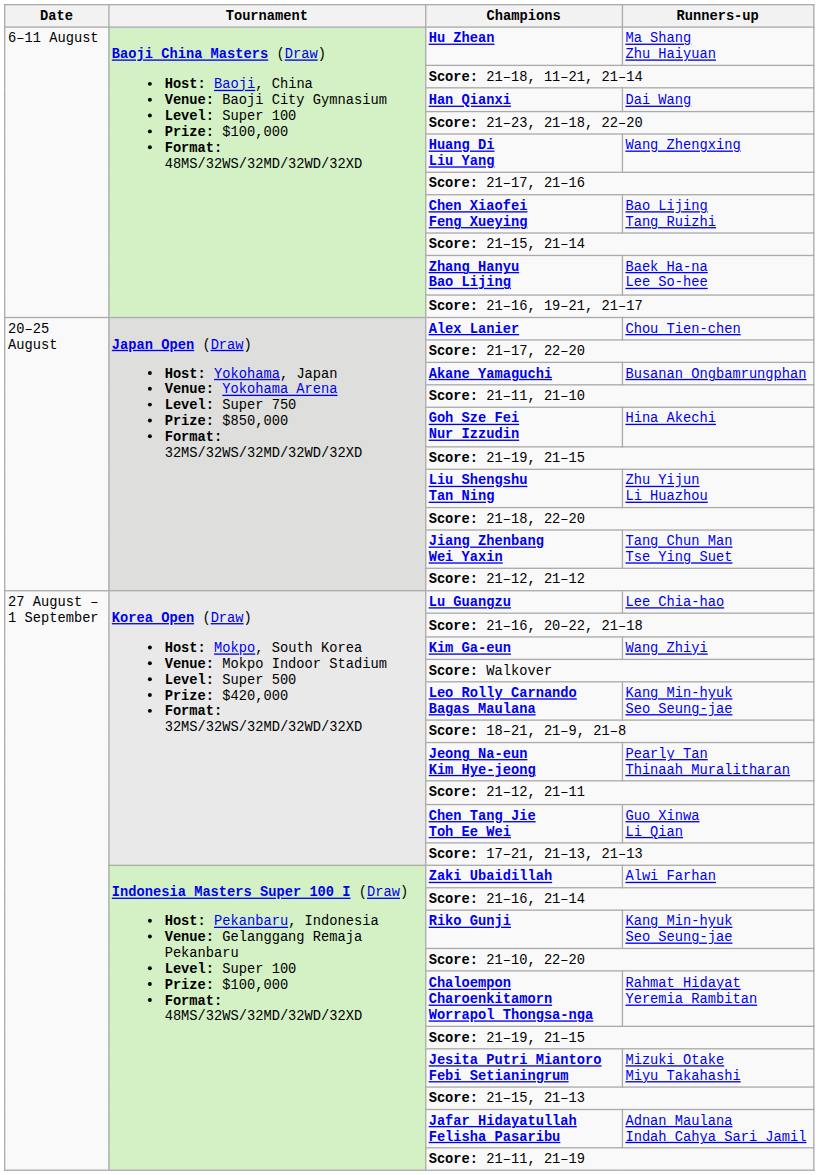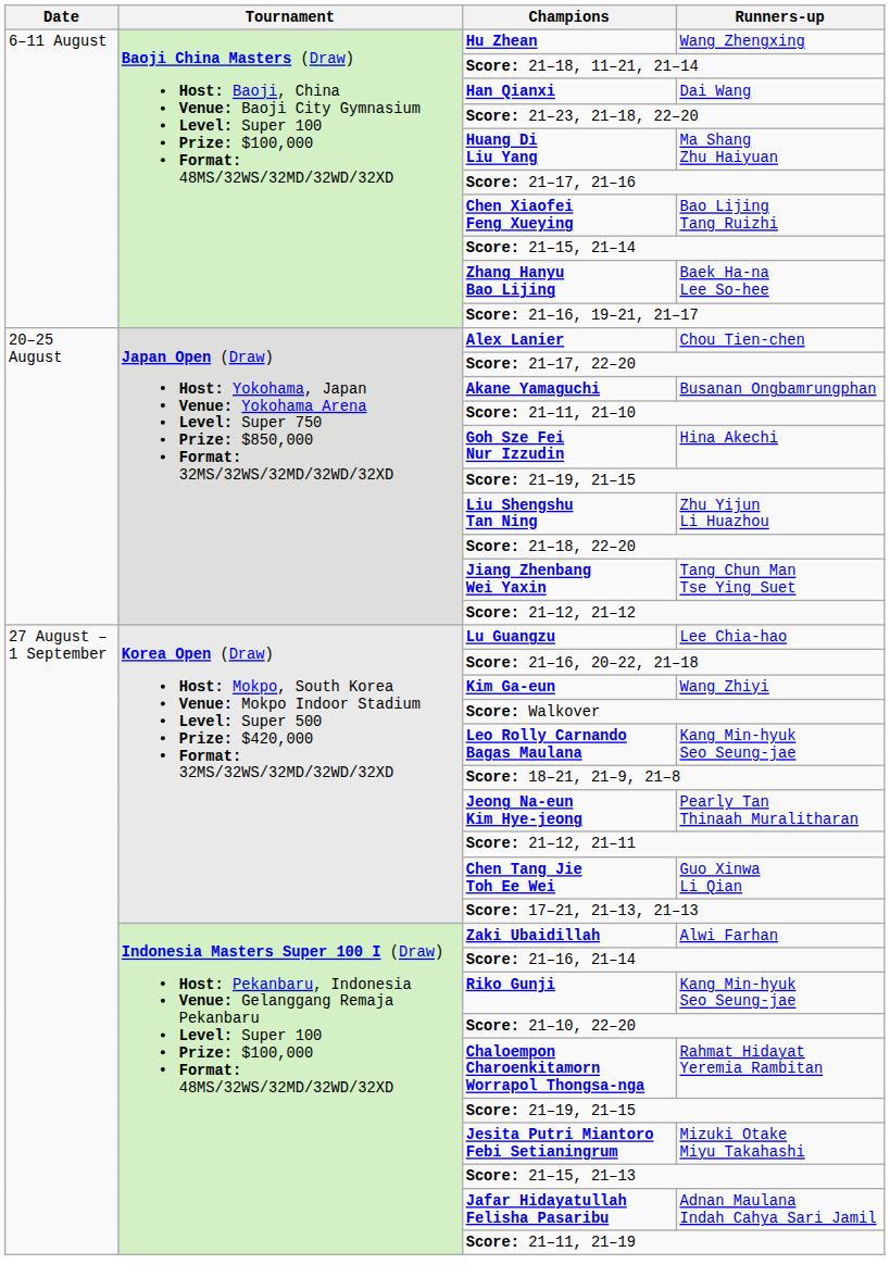 <table class="wikitable" style="font-size:80%">
 <tr>
 <th width="110">Date</th>
 <th width="330">Tournament</th>
 <th width="250">Champions</th>
 <th width="250">Runners-up</th>
 </tr>
 <tr valign="top">
 <td rowspan="10">6–11 August</td>
 <td bgcolor="#D4F1C5" rowspan="10"><br><strong><a href='#'>Baoji China Masters</a></strong> (<a href='#'>Draw</a>)<ul><li><strong>Host:</strong> <a href='#'>Baoji</a>, China</li><li><strong>Venue:</strong> Baoji City Gymnasium</li><li><strong>Level:</strong> Super 100</li><li><strong>Prize:</strong> $100,000</li><li><strong>Format:</strong> 48MS/32WS/32MD/32WD/32XD</li></ul></td>
 <td><strong> <a href='#'>Hu Zhean</a></strong></td>
-<td> <a href='#'>Ma Shang</a><br>  <a href='#'>Zhu Haiyuan</a></td>
+<td> <a href='#'>Wang Zhengxing</a></td>
 </tr>
 <tr>
 <td colspan="2"><strong>Score:</strong> 21–18, 11–21, 21–14</td>
 </tr>
 <tr valign="top">
 <td><strong> <a href='#'>Han Qianxi</a></strong></td>
 <td> <a href='#'>Dai Wang</a></td>
 </tr>
 <tr>
 <td colspan="2"><strong>Score:</strong> 21–23, 21–18, 22–20</td>
 </tr>
 <tr valign="top">
 <td><strong> <a href='#'>Huang Di</a><br> <a href='#'>Liu Yang</a></strong></td>
-<td> <a href='#'>Wang Zhengxing</a></td>
+<td> <a href='#'>Ma Shang</a><br>  <a href='#'>Zhu Haiyuan</a></td>
 </tr>
 <tr>
 <td colspan="2"><strong>Score:</strong> 21–17, 21–16</td>
 </tr>
 <tr valign="top">
 <td><strong> <a href='#'>Chen Xiaofei</a><br> <a href='#'>Feng Xueying</a></strong></td>
 <td> <a href='#'>Bao Lijing</a><br> <a href='#'>Tang Ruizhi</a></td>
 </tr>
 <tr>
 <td colspan="2"><strong>Score:</strong> 21–15, 21–14</td>
 </tr>
 <tr valign="top">
 <td><strong> <a href='#'>Zhang Hanyu</a> <br>  <a href='#'>Bao Lijing</a></strong></td>
 <td> <a href='#'>Baek Ha-na</a><br> <a href='#'>Lee So-hee</a></td>
 </tr>
 <tr>
 <td colspan="2"><strong>Score:</strong> 21–16, 19–21, 21–17</td>
 </tr>
 <tr valign="top">
 <td rowspan="10">20–25 August</td>
 <td bgcolor="#DEDEDC" rowspan="10"><br><strong><a href='#'>Japan Open</a></strong> (<a href='#'>Draw</a>)<ul><li><strong>Host:</strong> <a href='#'>Yokohama</a>, Japan</li><li><strong>Venue:</strong> <a href='#'>Yokohama Arena</a></li><li><strong>Level:</strong> Super 750</li><li><strong>Prize:</strong> $850,000</li><li><strong>Format:</strong> 32MS/32WS/32MD/32WD/32XD</li></ul></td>
 <td><strong> <a href='#'>Alex Lanier</a></strong></td>
 <td> <a href='#'>Chou Tien-chen</a></td>
 </tr>
 <tr>
 <td colspan="2"><strong>Score:</strong> 21–17, 22–20</td>
 </tr>
 <tr valign="top">
 <td><strong> <a href='#'>Akane Yamaguchi</a></strong></td>
 <td> <a href='#'>Busanan Ongbamrungphan</a></td>
 </tr>
 <tr>
 <td colspan="2"><strong>Score:</strong> 21–11, 21–10</td>
 </tr>
 <tr valign="top">
 <td><strong> <a href='#'>Goh Sze Fei</a><br> <a href='#'>Nur Izzudin</a></strong></td>
 <td> <a href='#'>Hina Akechi</a></td>
 </tr>
 <tr>
 <td colspan="2"><strong>Score:</strong> 21–19, 21–15</td>
 </tr>
 <tr valign="top">
 <td><strong> <a href='#'>Liu Shengshu</a><br> <a href='#'>Tan Ning</a></strong></td>
 <td> <a href='#'>Zhu Yijun</a> <br>  <a href='#'>Li Huazhou</a></td>
 </tr>
 <tr>
 <td colspan="2"><strong>Score:</strong> 21–18, 22–20</td>
 </tr>
 <tr valign="top">
 <td><strong> <a href='#'>Jiang Zhenbang</a><br> <a href='#'>Wei Yaxin</a></strong></td>
 <td> <a href='#'>Tang Chun Man</a><br> <a href='#'>Tse Ying Suet</a></td>
 </tr>
 <tr>
 <td colspan="2"><strong>Score:</strong> 21–12, 21–12</td>
 </tr>
 <tr valign="top">
 <td rowspan="20">27 August – 1 September</td>
 <td bgcolor="#E9E9E9" rowspan="10"><br><strong><a href='#'>Korea Open</a></strong> (<a href='#'>Draw</a>)<ul><li><strong>Host:</strong> <a href='#'>Mokpo</a>, South Korea</li><li><strong>Venue:</strong> Mokpo Indoor Stadium</li><li><strong>Level:</strong> Super 500</li><li><strong>Prize:</strong> $420,000</li><li><strong>Format:</strong> 32MS/32WS/32MD/32WD/32XD</li></ul></td>
 <td><strong> <a href='#'>Lu Guangzu</a></strong></td>
 <td> <a href='#'>Lee Chia-hao</a></td>
 </tr>
 <tr>
 <td colspan="2"><strong>Score:</strong> 21–16, 20–22, 21–18</td>
 </tr>
 <tr valign="top">
 <td><strong> <a href='#'>Kim Ga-eun</a></strong></td>
 <td> <a href='#'>Wang Zhiyi</a></td>
 </tr>
 <tr>
 <td colspan="2"><strong>Score:</strong> Walkover</td>
 </tr>
 <tr valign="top">
 <td><strong> <a href='#'>Leo Rolly Carnando</a><br> <a href='#'>Bagas Maulana</a></strong></td>
 <td> <a href='#'>Kang Min-hyuk</a><br> <a href='#'>Seo Seung-jae</a></td>
 </tr>
 <tr>
 <td colspan="2"><strong>Score:</strong> 18–21, 21–9, 21–8</td>
 </tr>
 <tr valign="top">
 <td><strong> <a href='#'>Jeong Na-eun</a><br> <a href='#'>Kim Hye-jeong</a></strong></td>
 <td> <a href='#'>Pearly Tan</a><br> <a href='#'>Thinaah Muralitharan</a></td>
 </tr>
 <tr>
 <td colspan="2"><strong>Score:</strong> 21–12, 21–11</td>
 </tr>
 <tr valign="top">
 <td><strong> <a href='#'>Chen Tang Jie</a><br> <a href='#'>Toh Ee Wei</a></strong></td>
 <td> <a href='#'>Guo Xinwa</a><br> <a href='#'>Li Qian</a></td>
 </tr>
 <tr>
 <td colspan="2"><strong>Score:</strong> 17–21, 21–13, 21–13</td>
 </tr>
 <tr valign="top">
 <td bgcolor="#D4F1C5" rowspan="10"><br><strong><a href='#'>Indonesia Masters Super 100 I</a></strong> (<a href='#'>Draw</a>)<ul><li><strong>Host:</strong> <a href='#'>Pekanbaru</a>, Indonesia</li><li><strong>Venue:</strong> Gelanggang Remaja Pekanbaru</li><li><strong>Level:</strong> Super 100</li><li><strong>Prize:</strong> $100,000</li><li><strong>Format:</strong> 48MS/32WS/32MD/32WD/32XD</li></ul></td>
 <td><strong> <a href='#'>Zaki Ubaidillah</a></strong></td>
 <td> <a href='#'>Alwi Farhan</a></td>
 </tr>
 <tr>
 <td colspan="2"><strong>Score:</strong> 21–16, 21–14</td>
 </tr>
 <tr valign="top">
 <td><strong> <a href='#'>Riko Gunji</a></strong></td>
 <td> <a href='#'>Kang Min-hyuk</a><br> <a href='#'>Seo Seung-jae</a></td>
 </tr>
 <tr>
 <td colspan="2"><strong>Score:</strong> 21–10, 22–20</td>
 </tr>
 <tr valign="top">
 <td><strong> <a href='#'>Chaloempon Charoenkitamorn</a><br> <a href='#'>Worrapol Thongsa-nga</a></strong></td>
 <td> <a href='#'>Rahmat Hidayat</a><br> <a href='#'>Yeremia Rambitan</a></td>
 </tr>
 <tr>
 <td colspan="2"><strong>Score:</strong> 21–19, 21–15</td>
 </tr>
 <tr valign="top">
 <td><strong> <a href='#'>Jesita Putri Miantoro</a><br> <a href='#'>Febi Setianingrum</a></strong></td>
 <td> <a href='#'>Mizuki Otake</a><br> <a href='#'>Miyu Takahashi</a></td>
 </tr>
 <tr>
 <td colspan="2"><strong>Score:</strong> 21–15, 21–13</td>
 </tr>
 <tr valign="top">
 <td><strong> <a href='#'>Jafar Hidayatullah</a><br> <a href='#'>Felisha Pasaribu</a></strong></td>
 <td> <a href='#'>Adnan Maulana</a><br> <a href='#'>Indah Cahya Sari Jamil</a></td>
 </tr>
 <tr>
 <td colspan="2"><strong>Score:</strong> 21–11, 21–19</td>
 </tr>
 </table>
